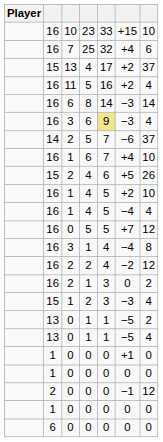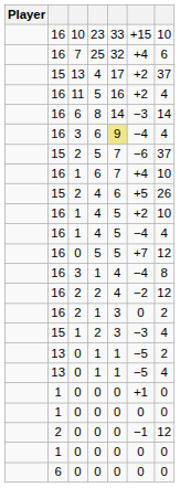 <table class="wikitable sortable" style="text-align:center;">
 <tr>
 <th>Player</th>
 <th></th>
 <th></th>
 <th></th>
 <th></th>
 <th data-sort-type="number"></th>
 <th></th>
 </tr>
 <tr>
 <td></td>
 <td>16</td>
 <td>10</td>
 <td>23</td>
 <td>33</td>
 <td>+15</td>
 <td>10</td>
 </tr>
 <tr>
 <td></td>
 <td>16</td>
 <td>7</td>
 <td>25</td>
 <td>32</td>
 <td>+4</td>
 <td>6</td>
 </tr>
 <tr>
 <td></td>
 <td>15</td>
 <td>13</td>
 <td>4</td>
 <td>17</td>
 <td>+2</td>
 <td>37</td>
 </tr>
 <tr>
 <td></td>
 <td>16</td>
 <td>11</td>
 <td>5</td>
 <td>16</td>
 <td>+2</td>
 <td>4</td>
 </tr>
 <tr>
 <td></td>
 <td>16</td>
 <td>6</td>
 <td>8</td>
 <td>14</td>
 <td>−3</td>
 <td>14</td>
 </tr>
 <tr>
 <td></td>
 <td>16</td>
 <td>3</td>
 <td>6</td>
 <td style="background: khaki;">9</td>
-<td>−3</td>
+<td>−4</td>
 <td>4</td>
 </tr>
 <tr>
 <td></td>
-<td>14</td>
+<td>15</td>
 <td>2</td>
 <td>5</td>
 <td>7</td>
 <td>−6</td>
 <td>37</td>
 </tr>
 <tr>
 <td></td>
 <td>16</td>
 <td>1</td>
 <td>6</td>
 <td>7</td>
 <td>+4</td>
 <td>10</td>
 </tr>
 <tr>
 <td></td>
 <td>15</td>
 <td>2</td>
 <td>4</td>
 <td>6</td>
 <td>+5</td>
 <td>26</td>
 </tr>
 <tr>
 <td></td>
 <td>16</td>
 <td>1</td>
 <td>4</td>
 <td>5</td>
 <td>+2</td>
 <td>10</td>
 </tr>
 <tr>
 <td></td>
 <td>16</td>
 <td>1</td>
 <td>4</td>
 <td>5</td>
 <td>−4</td>
 <td>4</td>
 </tr>
 <tr>
 <td></td>
 <td>16</td>
 <td>0</td>
 <td>5</td>
 <td>5</td>
 <td>+7</td>
 <td>12</td>
 </tr>
 <tr>
 <td></td>
 <td>16</td>
 <td>3</td>
 <td>1</td>
 <td>4</td>
 <td>−4</td>
 <td>8</td>
 </tr>
 <tr>
 <td></td>
 <td>16</td>
 <td>2</td>
 <td>2</td>
 <td>4</td>
 <td>−2</td>
 <td>12</td>
 </tr>
 <tr>
 <td></td>
 <td>16</td>
 <td>2</td>
 <td>1</td>
 <td>3</td>
 <td>0</td>
 <td>2</td>
 </tr>
 <tr>
 <td></td>
 <td>15</td>
 <td>1</td>
 <td>2</td>
 <td>3</td>
 <td>−3</td>
 <td>4</td>
 </tr>
 <tr>
 <td></td>
 <td>13</td>
 <td>0</td>
 <td>1</td>
 <td>1</td>
 <td>−5</td>
 <td>2</td>
 </tr>
 <tr>
 <td></td>
 <td>13</td>
 <td>0</td>
 <td>1</td>
 <td>1</td>
 <td>−5</td>
 <td>4</td>
 </tr>
 <tr>
 <td></td>
 <td>1</td>
 <td>0</td>
 <td>0</td>
 <td>0</td>
 <td>+1</td>
 <td>0</td>
 </tr>
 <tr>
 <td></td>
 <td>1</td>
 <td>0</td>
 <td>0</td>
 <td>0</td>
 <td>0</td>
 <td>0</td>
 </tr>
 <tr>
 <td></td>
 <td>2</td>
 <td>0</td>
 <td>0</td>
 <td>0</td>
 <td>−1</td>
 <td>12</td>
 </tr>
 <tr>
 <td></td>
 <td>1</td>
 <td>0</td>
 <td>0</td>
 <td>0</td>
 <td>0</td>
 <td>0</td>
 </tr>
 <tr>
 <td></td>
 <td>6</td>
 <td>0</td>
 <td>0</td>
 <td>0</td>
 <td>0</td>
 <td>0</td>
 </tr>
 </table>
